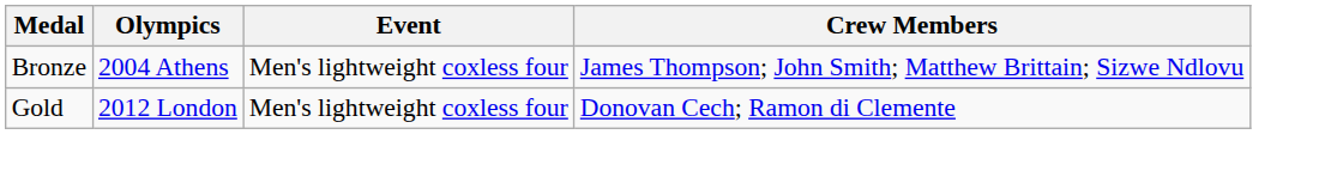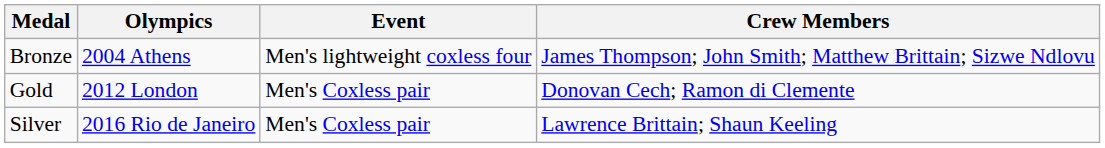 <table class="wikitable">
 <tr>
 <th>Medal</th>
 <th>Olympics</th>
 <th>Event</th>
 <th>Crew Members</th>
 </tr>
 <tr>
 <td>Bronze</td>
 <td><a href='#'>2004 Athens</a></td>
 <td>Men's lightweight <a href='#'>coxless four</a></td>
 <td><a href='#'>James Thompson</a>; <a href='#'>John Smith</a>; <a href='#'>Matthew Brittain</a>; <a href='#'>Sizwe Ndlovu</a></td>
 </tr>
 <tr>
 <td>Gold</td>
 <td><a href='#'>2012 London</a></td>
-<td>Men's lightweight <a href='#'>coxless four</a></td>
+<td>Men's <a href='#'>Coxless pair</a></td>
 <td><a href='#'>Donovan Cech</a>; <a href='#'>Ramon di Clemente</a></td>
 </tr>
+<tr>
+<td>Silver</td>
+<td><a href='#'>2016 Rio de Janeiro</a></td>
+<td>Men's <a href='#'>Coxless pair</a></td>
+<td><a href='#'>Lawrence Brittain</a>; <a href='#'>Shaun Keeling</a></td>
+</tr>
 </table>
